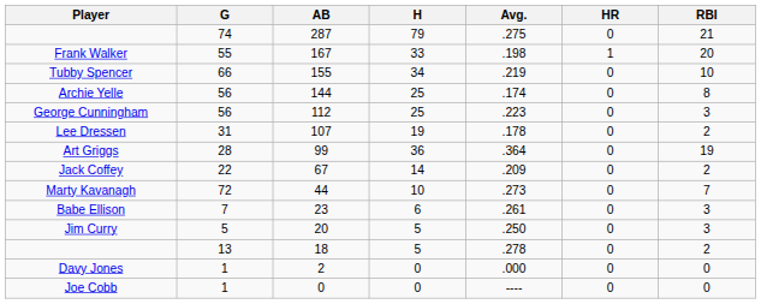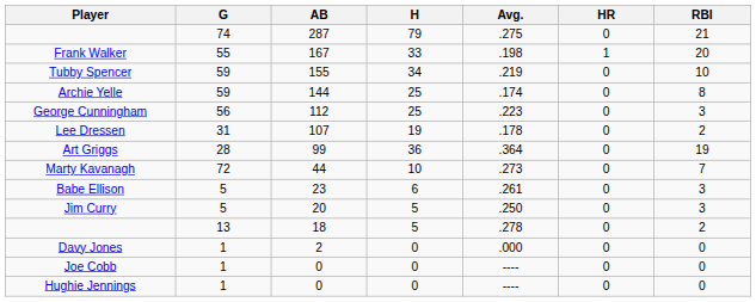 <table class="wikitable sortable">
 <tr>
 <th bgcolor="#DDDDFF" width="16%">Player</th>
 <th bgcolor="#DDDDFF" width="9%">G</th>
 <th bgcolor="#DDDDFF" width="9%">AB</th>
 <th bgcolor="#DDDDFF" width="9%">H</th>
 <th bgcolor="#DDDDFF" width="9%">Avg.</th>
 <th bgcolor="#DDDDFF" width="9%">HR</th>
 <th bgcolor="#DDDDFF" width="9%">RBI</th>
 </tr>
 <tr align="center">
 <td></td>
 <td>74</td>
 <td>287</td>
 <td>79</td>
 <td>.275</td>
 <td>0</td>
 <td>21</td>
 </tr>
 <tr align="center">
 <td><a href='#'>Frank Walker</a></td>
 <td>55</td>
 <td>167</td>
 <td>33</td>
 <td>.198</td>
 <td>1</td>
 <td>20</td>
 </tr>
 <tr align=center>
 <td><a href='#'>Tubby Spencer</a></td>
-<td>66</td>
+<td>59</td>
 <td>155</td>
 <td>34</td>
 <td>.219</td>
 <td>0</td>
 <td>10</td>
 </tr>
 <tr align=center>
 <td><a href='#'>Archie Yelle</a></td>
-<td>56</td>
+<td>59</td>
 <td>144</td>
 <td>25</td>
 <td>.174</td>
 <td>0</td>
 <td>8</td>
 </tr>
 <tr align=center>
 <td><a href='#'>George Cunningham</a></td>
 <td>56</td>
 <td>112</td>
 <td>25</td>
 <td>.223</td>
 <td>0</td>
 <td>3</td>
 </tr>
 <tr align=center>
 <td><a href='#'>Lee Dressen</a></td>
 <td>31</td>
 <td>107</td>
 <td>19</td>
 <td>.178</td>
 <td>0</td>
 <td>2</td>
 </tr>
 <tr align=center>
 <td><a href='#'>Art Griggs</a></td>
 <td>28</td>
 <td>99</td>
 <td>36</td>
 <td>.364</td>
 <td>0</td>
 <td>19</td>
 </tr>
 <tr align=center>
-<td><a href='#'>Jack Coffey</a></td>
-<td>22</td>
-<td>67</td>
-<td>14</td>
-<td>.209</td>
-<td>0</td>
-<td>2</td>
-</tr>
-<tr align=center>
 <td><a href='#'>Marty Kavanagh</a></td>
 <td>72</td>
 <td>44</td>
 <td>10</td>
 <td>.273</td>
 <td>0</td>
 <td>7</td>
 </tr>
 <tr align=center>
 <td><a href='#'>Babe Ellison</a></td>
-<td>7</td>
+<td>5</td>
 <td>23</td>
 <td>6</td>
 <td>.261</td>
 <td>0</td>
 <td>3</td>
 </tr>
 <tr align=center>
 <td><a href='#'>Jim Curry</a></td>
 <td>5</td>
 <td>20</td>
 <td>5</td>
 <td>.250</td>
 <td>0</td>
 <td>3</td>
 </tr>
 <tr align=center>
 <td></td>
 <td>13</td>
 <td>18</td>
 <td>5</td>
 <td>.278</td>
 <td>0</td>
 <td>2</td>
 </tr>
 <tr align="center">
 <td><a href='#'>Davy Jones</a></td>
 <td>1</td>
 <td>2</td>
 <td>0</td>
 <td>.000</td>
 <td>0</td>
 <td>0</td>
 </tr>
 <tr align=center>
 <td><a href='#'>Joe Cobb</a></td>
 <td>1</td>
 <td>0</td>
 <td>0</td>
 <td>----</td>
 <td>0</td>
 <td>0</td>
 </tr>
+<tr align=center>
+<td><a href='#'>Hughie Jennings</a></td>
+<td>1</td>
+<td>0</td>
+<td>0</td>
+<td>----</td>
+<td>0</td>
+<td>0</td>
+</tr>
 </table>
